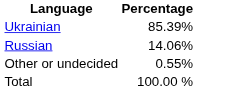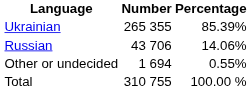 <table class="standard">
 <tr>
 <th>Language</th>
+<th>Number</th>
 <th>Percentage</th>
 </tr>
 <tr>
 <td><a href='#'>Ukrainian</a></td>
+<td align="right">265 355</td>
 <td align="right">85.39%</td>
 </tr>
 <tr>
 <td><a href='#'>Russian</a></td>
+<td align="right">43 706</td>
 <td align="right">14.06%</td>
 </tr>
 <tr>
 <td>Other or undecided</td>
+<td align="right">1 694</td>
 <td align="right">0.55%</td>
 </tr>
 <tr>
 <td>Total</td>
+<td align="right">310 755</td>
 <td align="right">100.00 %</td>
 </tr>
 </table>
